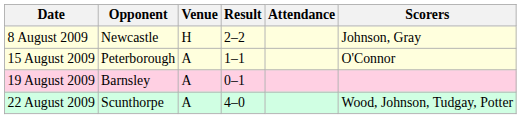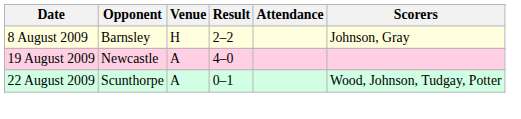 <table class="wikitable sortable">
 <tr>
 <th>Date</th>
 <th>Opponent</th>
 <th>Venue</th>
 <th>Result</th>
 <th>Attendance</th>
 <th>Scorers</th>
 </tr>
 <tr bgcolor="#ffffdd">
 <td>8 August 2009</td>
-<td>Newcastle</td>
+<td>Barnsley</td>
 <td>H</td>
 <td>2–2</td>
 <td></td>
 <td>Johnson, Gray</td>
 </tr>
-<tr bgcolor="ffffdd">
-<td>15 August 2009</td>
-<td>Peterborough</td>
-<td>A</td>
-<td>1–1</td>
-<td></td>
-<td>O'Connor</td>
-</tr>
 <tr bgcolor="#ffd0e3">
 <td>19 August 2009</td>
-<td>Barnsley</td>
+<td>Newcastle</td>
 <td>A</td>
-<td>0–1</td>
+<td>4–0</td>
 <td></td>
 <td></td>
 </tr>
 <tr bgcolor="#d0ffe3">
 <td>22 August 2009</td>
 <td>Scunthorpe</td>
 <td>A</td>
-<td>4–0</td>
+<td>0–1</td>
 <td></td>
 <td>Wood, Johnson, Tudgay, Potter</td>
 </tr>
 </table>
